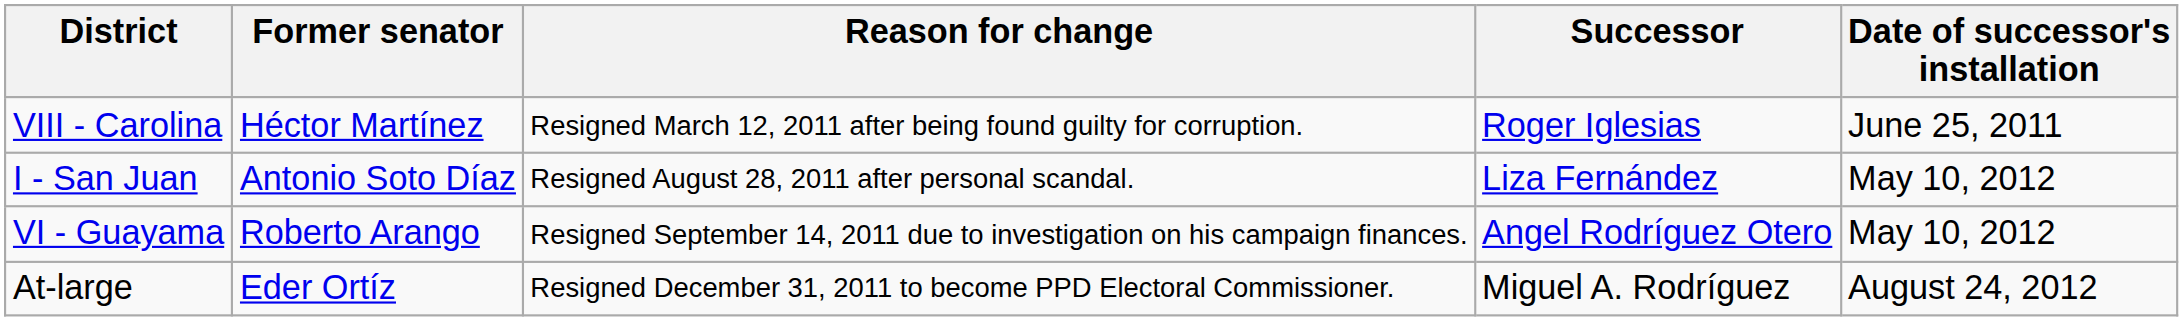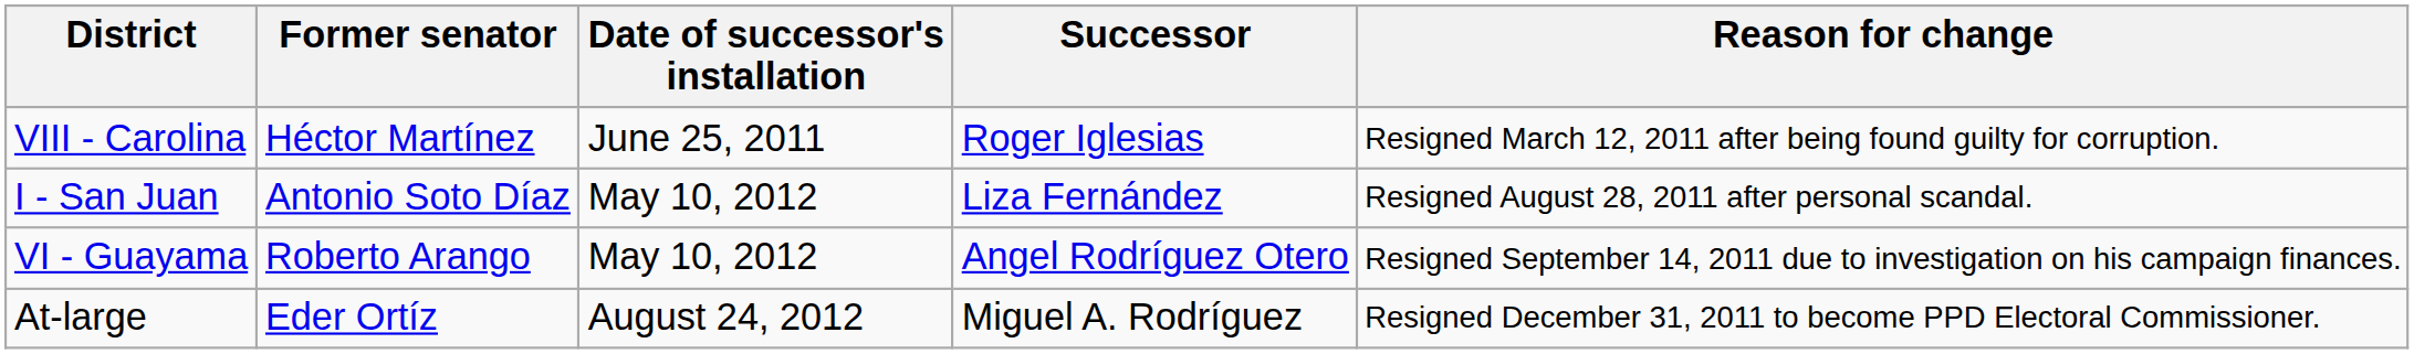 <table class=wikitable>
 <tr valign=top>
 <th>District<br></th>
 <th>Former senator</th>
+<th>Date of successor's<br>installation</th>
+<th>Successor</th>
 <th>Reason for change</th>
-<th>Successor</th>
-<th>Date of successor's<br>installation</th>
 </tr>
 <tr>
 <td><a href='#'>VIII - Carolina</a></td>
 <td nowrap ><a href='#'>Héctor Martínez</a></td>
+<td>June 25, 2011</td>
+<td nowrap ><a href='#'>Roger Iglesias</a></td>
 <td style="font-size:80%">Resigned March 12, 2011 after being found guilty for corruption.</td>
-<td nowrap ><a href='#'>Roger Iglesias</a></td>
-<td>June 25, 2011</td>
 </tr>
 <tr>
 <td><a href='#'>I - San Juan</a></td>
 <td nowrap ><a href='#'>Antonio Soto Díaz</a></td>
+<td>May 10, 2012</td>
+<td nowrap ><a href='#'>Liza Fernández</a></td>
 <td style="font-size:80%">Resigned August 28, 2011 after personal scandal.</td>
-<td nowrap ><a href='#'>Liza Fernández</a></td>
-<td>May 10, 2012</td>
 </tr>
 <tr>
 <td><a href='#'>VI - Guayama</a></td>
 <td nowrap ><a href='#'>Roberto Arango</a></td>
+<td>May 10, 2012</td>
+<td nowrap ><a href='#'>Angel Rodríguez Otero</a></td>
 <td style="font-size:80%">Resigned September 14, 2011 due to investigation on his campaign finances.</td>
-<td nowrap ><a href='#'>Angel Rodríguez Otero</a></td>
-<td>May 10, 2012</td>
 </tr>
 <tr>
 <td>At-large</td>
 <td nowrap ><a href='#'>Eder Ortíz</a></td>
+<td>August 24, 2012</td>
+<td nowrap >Miguel A. Rodríguez</td>
 <td style="font-size:80%">Resigned December 31, 2011 to become PPD Electoral Commissioner.</td>
-<td nowrap >Miguel A. Rodríguez</td>
-<td>August 24, 2012</td>
 </tr>
 </table>
